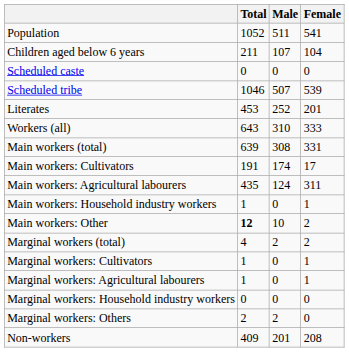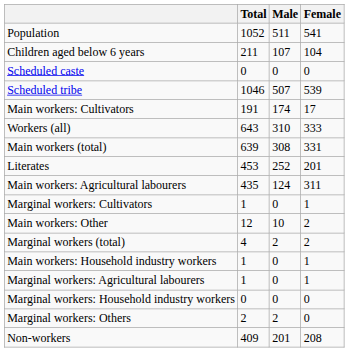 <table class="wikitable sortable">
 <tr>
 <th></th>
 <th>Total</th>
 <th>Male</th>
 <th>Female</th>
 </tr>
 <tr>
 <td>Population</td>
 <td>1052</td>
 <td>511</td>
 <td>541</td>
 </tr>
 <tr>
 <td>Children aged below 6 years</td>
 <td>211</td>
 <td>107</td>
 <td>104</td>
 </tr>
 <tr>
 <td><a href='#'>Scheduled caste</a></td>
 <td>0</td>
 <td>0</td>
 <td>0</td>
 </tr>
 <tr>
 <td><a href='#'>Scheduled tribe</a></td>
 <td>1046</td>
 <td>507</td>
 <td>539</td>
 </tr>
 <tr>
-<td>Literates</td>
-<td>453</td>
-<td>252</td>
-<td>201</td>
+<td>Main workers: Cultivators</td>
+<td>191</td>
+<td>174</td>
+<td>17</td>
 </tr>
 <tr>
 <td>Workers (all)</td>
 <td>643</td>
 <td>310</td>
 <td>333</td>
 </tr>
 <tr>
 <td>Main workers (total)</td>
 <td>639</td>
 <td>308</td>
 <td>331</td>
 </tr>
 <tr>
-<td>Main workers: Cultivators</td>
-<td>191</td>
-<td>174</td>
-<td>17</td>
+<td>Literates</td>
+<td>453</td>
+<td>252</td>
+<td>201</td>
 </tr>
 <tr>
 <td>Main workers: Agricultural labourers</td>
 <td>435</td>
 <td>124</td>
 <td>311</td>
 </tr>
 <tr>
-<td>Main workers: Household industry workers</td>
+<td>Marginal workers: Cultivators</td>
 <td>1</td>
 <td>0</td>
 <td>1</td>
 </tr>
 <tr>
 <td>Main workers: Other</td>
-<td><strong>12</strong></td>
+<td>12</td>
 <td>10</td>
 <td>2</td>
 </tr>
 <tr>
 <td>Marginal workers (total)</td>
 <td>4</td>
 <td>2</td>
 <td>2</td>
 </tr>
 <tr>
-<td>Marginal workers: Cultivators</td>
+<td>Main workers: Household industry workers</td>
 <td>1</td>
 <td>0</td>
 <td>1</td>
 </tr>
 <tr>
 <td>Marginal workers: Agricultural labourers</td>
 <td>1</td>
 <td>0</td>
 <td>1</td>
 </tr>
 <tr>
 <td>Marginal workers: Household industry workers</td>
 <td>0</td>
 <td>0</td>
 <td>0</td>
 </tr>
 <tr>
 <td>Marginal workers: Others</td>
 <td>2</td>
 <td>2</td>
 <td>0</td>
 </tr>
 <tr>
 <td>Non-workers</td>
 <td>409</td>
 <td>201</td>
 <td>208</td>
 </tr>
 </table>
